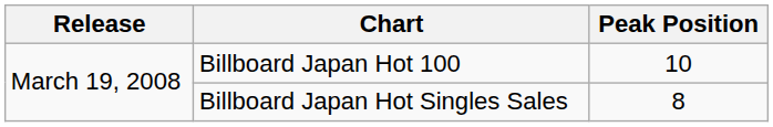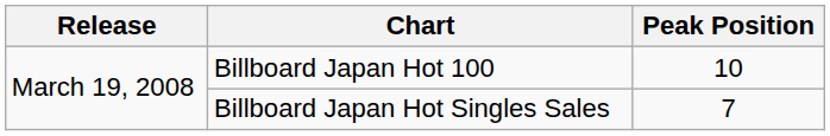 <table class="wikitable" width="500px">
 <tr>
 <th>Release</th>
 <th>Chart</th>
 <th>Peak Position</th>
 </tr>
 <tr>
 <td rowspan="3">March 19, 2008</td>
 <td>Billboard Japan Hot 100</td>
 <td align="center">10</td>
 </tr>
 <tr>
 <td>Billboard Japan Hot Singles Sales</td>
-<td align="center">8</td>
+<td align="center">7</td>
 </tr>
 </table>
